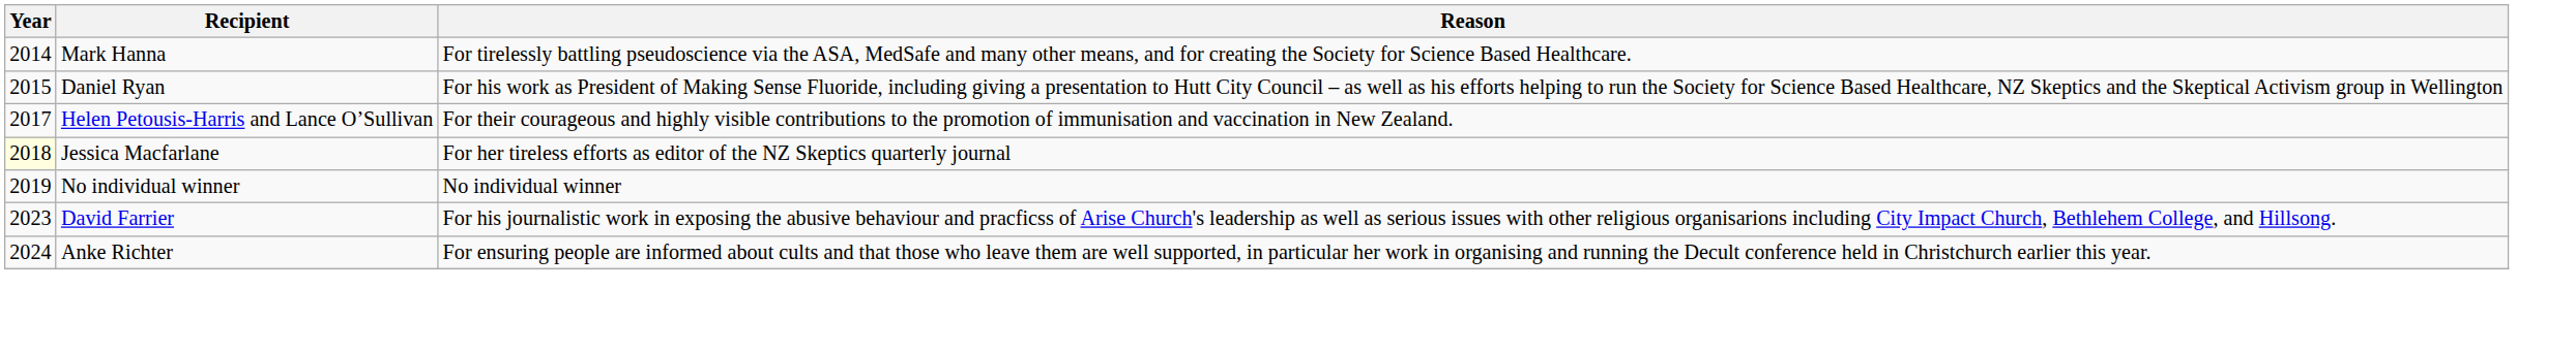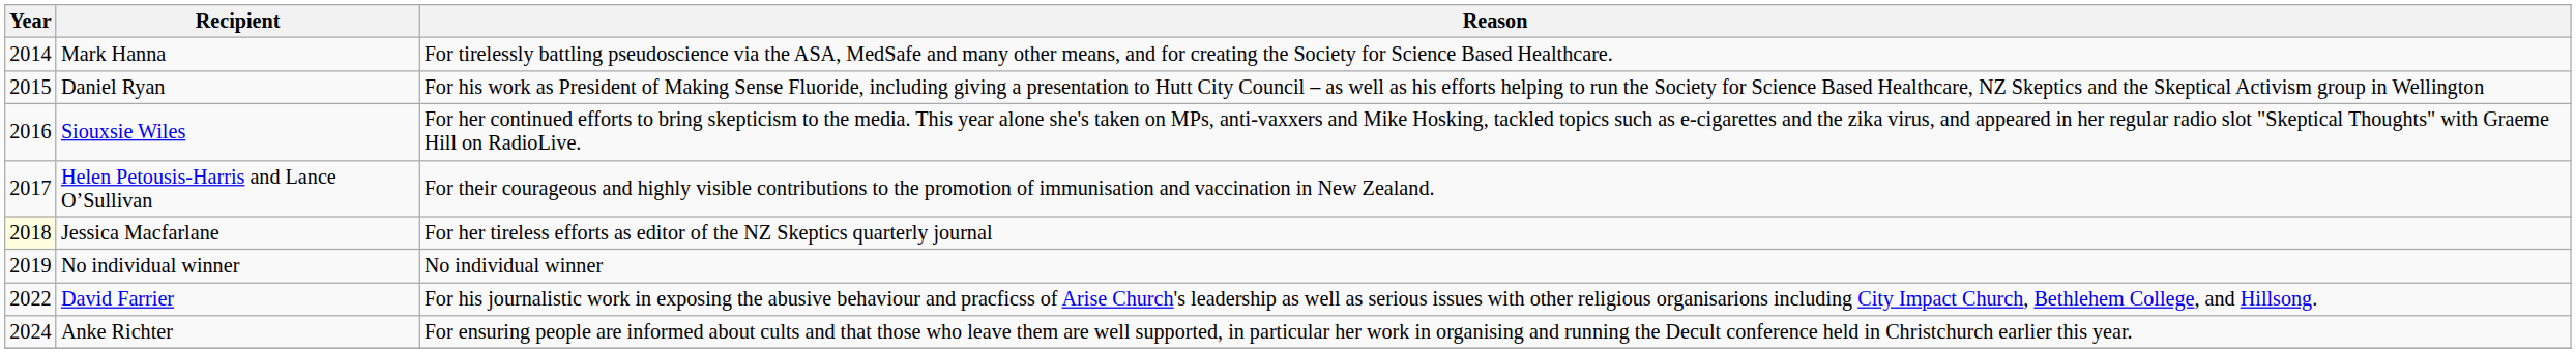 <table class="wikitable mw-collapsible mw-collapsed">
 <tr>
 <th>Year</th>
 <th>Recipient</th>
 <th>Reason</th>
 </tr>
 <tr>
 <td>2014</td>
 <td>Mark Hanna</td>
 <td>For tirelessly battling pseudoscience via the ASA, MedSafe and many other means, and for creating the Society for Science Based Healthcare.</td>
 </tr>
 <tr>
 <td>2015</td>
 <td>Daniel Ryan</td>
 <td>For his work as President of Making Sense Fluoride, including giving a presentation to Hutt City Council – as well as his efforts helping to run the Society for Science Based Healthcare, NZ Skeptics and the Skeptical Activism group in Wellington</td>
 </tr>
 <tr>
+<td>2016</td>
+<td><a href='#'>Siouxsie Wiles</a></td>
+<td>For her continued efforts to bring skepticism to the media. This year alone she's taken on MPs, anti-vaxxers and Mike Hosking, tackled topics such as e-cigarettes and the zika virus, and appeared in her regular radio slot "Skeptical Thoughts" with Graeme Hill on RadioLive.</td>
+</tr>
+<tr>
 <td>2017</td>
 <td><a href='#'>Helen Petousis-Harris</a> and Lance O’Sullivan</td>
 <td>For their courageous and highly visible contributions to the promotion of immunisation and vaccination in New Zealand.</td>
 </tr>
 <tr>
 <td style="background: lightyellow;">2018</td>
 <td>Jessica Macfarlane</td>
 <td>For her tireless efforts as editor of the NZ Skeptics quarterly journal</td>
 </tr>
 <tr>
 <td>2019</td>
 <td>No individual winner</td>
 <td>No individual winner</td>
 </tr>
 <tr>
-<td>2023</td>
+<td>2022</td>
 <td><a href='#'>David Farrier</a></td>
 <td>For his journalistic work in exposing the abusive behaviour and pracficss of <a href='#'>Arise Church</a>'s leadership as well as serious issues with other religious organisarions including <a href='#'>City Impact Church</a>, <a href='#'>Bethlehem College</a>, and <a href='#'>Hillsong</a>.</td>
 </tr>
 <tr>
 <td>2024</td>
 <td>Anke Richter</td>
 <td>For ensuring people are informed about cults and that those who leave them are well supported, in particular her work in organising and running the Decult conference held in Christchurch earlier this year.</td>
 </tr>
 <tr>
 </tr>
 </table>
